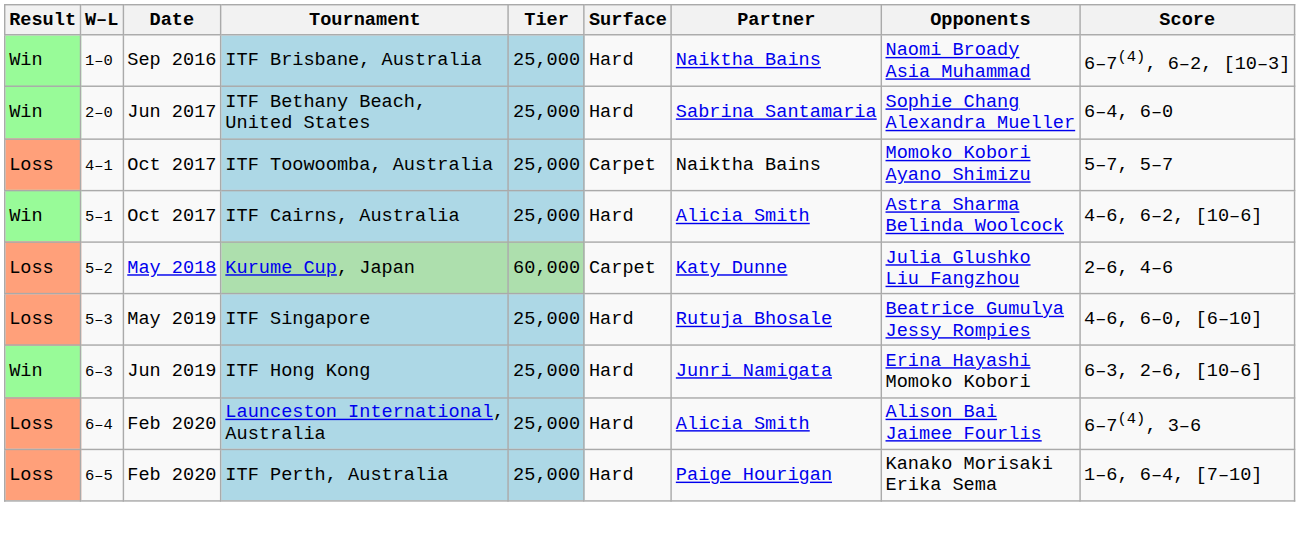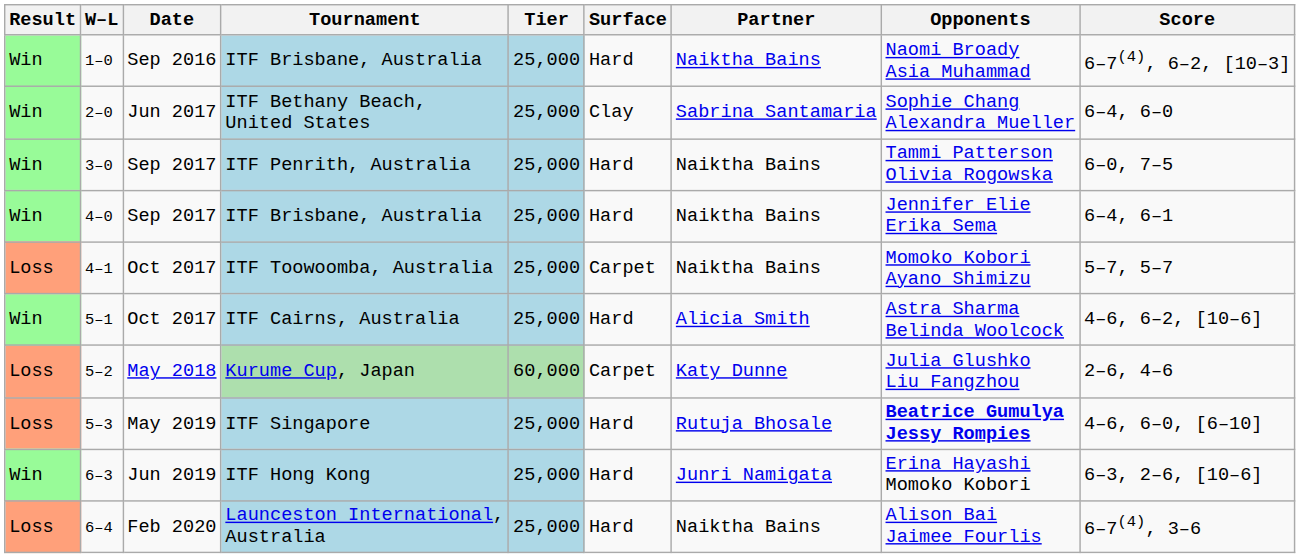 <table class="sortable wikitable">
 <tr>
 <th>Result</th>
 <th class="unsortable">W–L</th>
 <th>Date</th>
 <th>Tournament</th>
 <th>Tier</th>
 <th>Surface</th>
 <th>Partner</th>
 <th>Opponents</th>
 <th class="unsortable">Score</th>
 </tr>
 <tr>
 <td style="background:#98fb98;">Win</td>
 <td><small>1–0</small></td>
 <td>Sep 2016</td>
 <td style="background:lightblue;">ITF Brisbane, Australia</td>
 <td style="background:lightblue;">25,000</td>
 <td>Hard</td>
 <td> <a href='#'>Naiktha Bains</a></td>
 <td> <a href='#'>Naomi Broady</a> <br>  <a href='#'>Asia Muhammad</a></td>
 <td>6–7<sup>(4)</sup>, 6–2, [10–3]</td>
 </tr>
 <tr>
 <td style="background:#98fb98;">Win</td>
 <td><small>2–0</small></td>
 <td>Jun 2017</td>
 <td style="background:lightblue;">ITF Bethany Beach, <br>United States</td>
 <td style="background:lightblue;">25,000</td>
-<td>Hard</td>
+<td>Clay</td>
 <td> <a href='#'>Sabrina Santamaria</a></td>
 <td> <a href='#'>Sophie Chang</a> <br>  <a href='#'>Alexandra Mueller</a></td>
 <td>6–4, 6–0</td>
+</tr>
+<tr>
+<td style="background:#98fb98;">Win</td>
+<td><small>3–0</small></td>
+<td>Sep 2017</td>
+<td style="background:lightblue;">ITF Penrith, Australia</td>
+<td style="background:lightblue;">25,000</td>
+<td>Hard</td>
+<td> Naiktha Bains</td>
+<td> <a href='#'>Tammi Patterson</a> <br>  <a href='#'>Olivia Rogowska</a></td>
+<td>6–0, 7–5</td>
+</tr>
+<tr>
+<td style="background:#98fb98;">Win</td>
+<td><small>4–0</small></td>
+<td>Sep 2017</td>
+<td style="background:lightblue;">ITF Brisbane, Australia </td>
+<td style="background:lightblue;">25,000</td>
+<td>Hard</td>
+<td> Naiktha Bains</td>
+<td> <a href='#'>Jennifer Elie</a> <br>  <a href='#'>Erika Sema</a></td>
+<td>6–4, 6–1</td>
 </tr>
 <tr>
 <td style="background:#ffa07a;">Loss</td>
 <td><small>4–1</small></td>
 <td>Oct 2017</td>
 <td style="background:lightblue;">ITF Toowoomba, Australia</td>
 <td style="background:lightblue;">25,000</td>
 <td>Carpet</td>
 <td> Naiktha Bains</td>
 <td> <a href='#'>Momoko Kobori</a> <br>  <a href='#'>Ayano Shimizu</a></td>
 <td>5–7, 5–7</td>
 </tr>
 <tr>
 <td style="background:#98fb98;">Win</td>
 <td><small>5–1</small></td>
 <td>Oct 2017</td>
 <td style="background:lightblue;">ITF Cairns, Australia</td>
 <td style="background:lightblue;">25,000</td>
 <td>Hard</td>
 <td> <a href='#'>Alicia Smith</a></td>
 <td> <a href='#'>Astra Sharma</a> <br>  <a href='#'>Belinda Woolcock</a></td>
 <td>4–6, 6–2, [10–6]</td>
 </tr>
 <tr>
 <td style="background:#ffa07a;">Loss</td>
 <td><small>5–2</small></td>
 <td><a href='#'>May 2018</a></td>
 <td style="background:#addfad;"><a href='#'>Kurume Cup</a>, Japan</td>
 <td style="background:#addfad;">60,000</td>
 <td>Carpet</td>
 <td> <a href='#'>Katy Dunne</a></td>
 <td> <a href='#'>Julia Glushko</a> <br>  <a href='#'>Liu Fangzhou</a></td>
 <td>2–6, 4–6</td>
 </tr>
 <tr>
 <td style="background:#ffa07a;">Loss</td>
 <td><small>5–3</small></td>
 <td>May 2019</td>
 <td style="background:lightblue;">ITF Singapore</td>
 <td style="background:lightblue;">25,000</td>
 <td>Hard</td>
 <td> <a href='#'>Rutuja Bhosale</a></td>
-<td> <a href='#'>Beatrice Gumulya</a> <br>  <a href='#'>Jessy Rompies</a></td>
+<td><strong> <a href='#'>Beatrice Gumulya</a> <br>  <a href='#'>Jessy Rompies</a></strong></td>
 <td>4–6, 6–0, [6–10]</td>
 </tr>
 <tr>
 <td style="background:#98fb98;">Win</td>
 <td><small>6–3</small></td>
 <td>Jun 2019</td>
 <td style="background:lightblue;">ITF Hong Kong</td>
 <td style="background:lightblue;">25,000</td>
 <td>Hard</td>
 <td> <a href='#'>Junri Namigata</a></td>
 <td> <a href='#'>Erina Hayashi</a> <br>  Momoko Kobori</td>
 <td>6–3, 2–6, [10–6]</td>
 </tr>
 <tr>
 <td bgcolor=ffa07a>Loss</td>
 <td><small>6–4</small></td>
 <td>Feb 2020</td>
 <td style="background:lightblue;"><a href='#'>Launceston International</a>, <br>Australia</td>
 <td style="background:lightblue;">25,000</td>
 <td>Hard</td>
-<td> <a href='#'>Alicia Smith</a></td>
+<td> Naiktha Bains</td>
 <td> <a href='#'>Alison Bai</a> <br>  <a href='#'>Jaimee Fourlis</a></td>
 <td>6–7<sup>(4)</sup>, 3–6</td>
 </tr>
-<tr>
-<td bgcolor=ffa07a>Loss</td>
-<td><small>6–5</small></td>
-<td>Feb 2020</td>
-<td style="background:lightblue;">ITF Perth, Australia</td>
-<td style="background:lightblue;">25,000</td>
-<td>Hard</td>
-<td> <a href='#'>Paige Hourigan</a></td>
-<td> Kanako Morisaki <br>  Erika Sema</td>
-<td>1–6,  6–4, [7–10]</td>
-</tr>
 </table>
